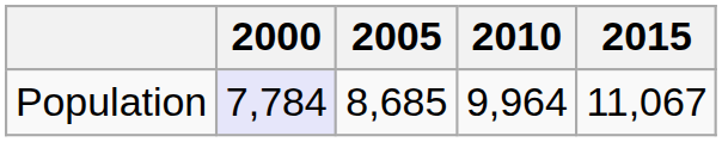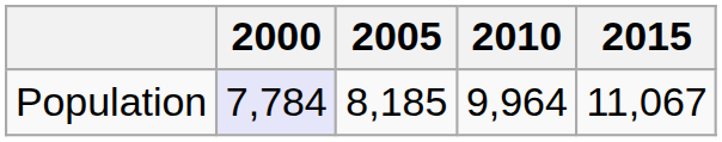 <table class="wikitable">
 <tr>
 <th></th>
 <th>2000</th>
 <th>2005</th>
 <th>2010</th>
 <th>2015</th>
 </tr>
 <tr>
 <td>Population</td>
 <td style="background: lavender;">7,784</td>
-<td>8,685</td>
+<td>8,185</td>
 <td>9,964</td>
 <td>11,067</td>
 </tr>
 </table>
